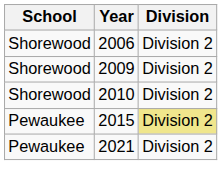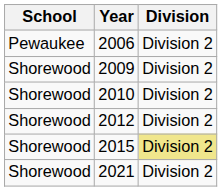 <table class="wikitable">
 <tr>
 <th>School</th>
 <th>Year</th>
 <th>Division</th>
 </tr>
 <tr>
-<td>Shorewood</td>
+<td>Pewaukee</td>
 <td>2006</td>
 <td>Division 2</td>
 </tr>
 <tr>
 <td>Shorewood</td>
 <td>2009</td>
 <td>Division 2</td>
 </tr>
 <tr>
 <td>Shorewood</td>
 <td>2010</td>
 <td>Division 2</td>
 </tr>
 <tr>
-<td>Pewaukee</td>
+<td>Shorewood</td>
+<td>2012</td>
+<td>Division 2</td>
+</tr>
+<tr>
+<td>Shorewood</td>
 <td>2015</td>
 <td style="background: khaki;">Division 2</td>
 </tr>
 <tr>
-<td>Pewaukee</td>
+<td>Shorewood</td>
 <td>2021</td>
 <td>Division 2</td>
 </tr>
 </table>
